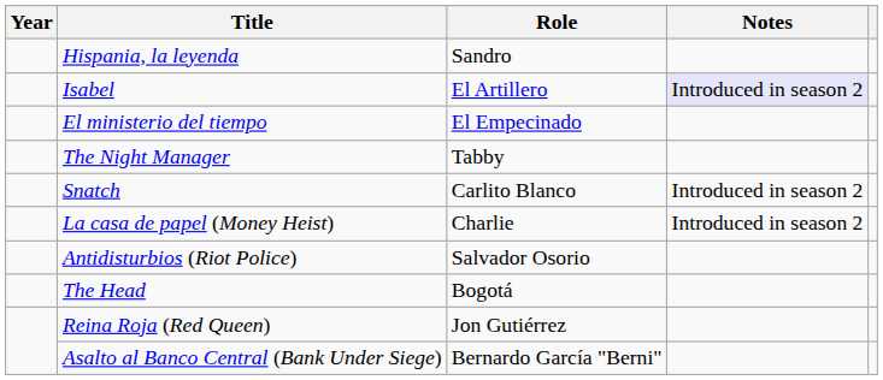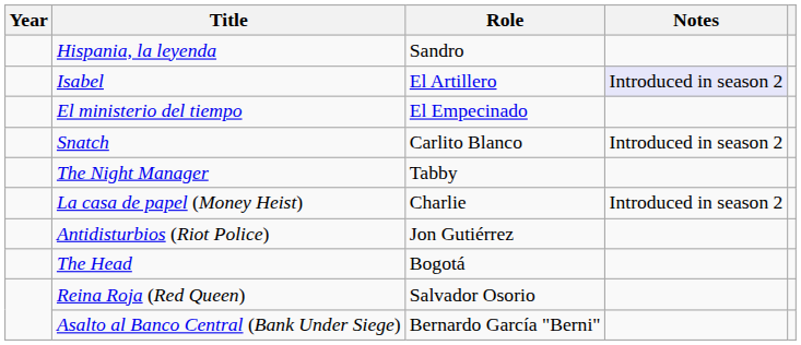 <table class="wikitable sortable">
 <tr>
 <th>Year</th>
 <th>Title</th>
 <th>Role</th>
 <th class="unsortable">Notes</th>
 <th></th>
 </tr>
 <tr>
 <td></td>
 <td><em><a href='#'>Hispania, la leyenda</a></em></td>
 <td>Sandro</td>
 <td></td>
 <td align = "center"></td>
 </tr>
 <tr>
 <td></td>
 <td><em><a href='#'>Isabel</a></em></td>
 <td><a href='#'>El Artillero</a></td>
 <td style="background: lavender;">Introduced in season 2</td>
 <td align = "center"></td>
 </tr>
 <tr>
 <td></td>
 <td><em><a href='#'>El ministerio del tiempo</a></em></td>
 <td><a href='#'>El Empecinado</a></td>
 <td></td>
 <td align = "center"></td>
 </tr>
 <tr>
 <td></td>
-<td><em><a href='#'>The Night Manager</a></em></td>
-<td>Tabby</td>
-<td></td>
+<td><em><a href='#'>Snatch</a></em></td>
+<td>Carlito Blanco</td>
+<td>Introduced in season 2</td>
 <td align = "center"></td>
 </tr>
 <tr>
 <td></td>
-<td><em><a href='#'>Snatch</a></em></td>
-<td>Carlito Blanco</td>
-<td>Introduced in season 2</td>
+<td><em><a href='#'>The Night Manager</a></em></td>
+<td>Tabby</td>
+<td></td>
 <td align = "center"></td>
 </tr>
 <tr>
 <td></td>
 <td><em><a href='#'>La casa de papel</a></em> (<em>Money Heist</em>)</td>
 <td>Charlie</td>
 <td>Introduced in season 2</td>
 <td align = "center"></td>
 </tr>
 <tr>
 <td></td>
 <td><em><a href='#'>Antidisturbios</a></em> (<em>Riot Police</em>)</td>
-<td>Salvador Osorio</td>
+<td>Jon Gutiérrez</td>
 <td></td>
 <td align = "center"></td>
 </tr>
 <tr>
 <td></td>
 <td><em><a href='#'>The Head</a></em></td>
 <td>Bogotá</td>
 <td></td>
 <td align = "center"></td>
 </tr>
 <tr>
 <td rowspan = "2"></td>
 <td><em><a href='#'>Reina Roja</a></em> (<em>Red Queen</em>)</td>
-<td>Jon Gutiérrez</td>
+<td>Salvador Osorio</td>
 <td></td>
 <td align = "center"></td>
 </tr>
 <tr>
 <td><em><a href='#'>Asalto al Banco Central</a></em> (<em>Bank Under Siege</em>)</td>
 <td>Bernardo García "Berni"</td>
 <td></td>
 <td></td>
 </tr>
 </table>
